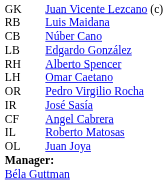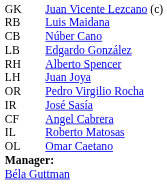 <table style="font-size:90%; margin:0.2em auto;" cellspacing="0" cellpadding="0">
 <tr>
 <th width="25"></th>
 <th width="25"></th>
 </tr>
 <tr>
 <td>GK</td>
 <td></td>
 <td> <a href='#'>Juan Vicente Lezcano</a> (c)</td>
 </tr>
 <tr>
 <td>RB</td>
 <td></td>
 <td> <a href='#'>Luis Maidana</a></td>
 </tr>
 <tr>
 <td>CB</td>
 <td></td>
 <td> <a href='#'>Núber Cano</a></td>
 </tr>
 <tr>
 <td>LB</td>
 <td></td>
 <td> <a href='#'>Edgardo González</a></td>
 </tr>
 <tr>
 <td>RH</td>
 <td></td>
 <td> <a href='#'>Alberto Spencer</a></td>
 </tr>
 <tr>
 <td>LH</td>
 <td></td>
-<td> <a href='#'>Omar Caetano</a></td>
+<td> <a href='#'>Juan Joya</a></td>
 </tr>
 <tr>
 <td>OR</td>
 <td></td>
 <td> <a href='#'>Pedro Virgilio Rocha</a></td>
 </tr>
 <tr>
 <td>IR</td>
 <td></td>
 <td> <a href='#'>José Sasía</a></td>
 </tr>
 <tr>
 <td>CF</td>
 <td></td>
 <td> <a href='#'>Angel Cabrera</a></td>
 </tr>
 <tr>
 <td>IL</td>
 <td></td>
 <td> <a href='#'>Roberto Matosas</a></td>
 </tr>
 <tr>
 <td>OL</td>
 <td></td>
-<td> <a href='#'>Juan Joya</a></td>
+<td> <a href='#'>Omar Caetano</a></td>
 </tr>
 <tr>
 <td colspan=3><strong>Manager:</strong></td>
 </tr>
 <tr>
 <td colspan=4> <a href='#'>Béla Guttman</a></td>
 </tr>
 </table>
